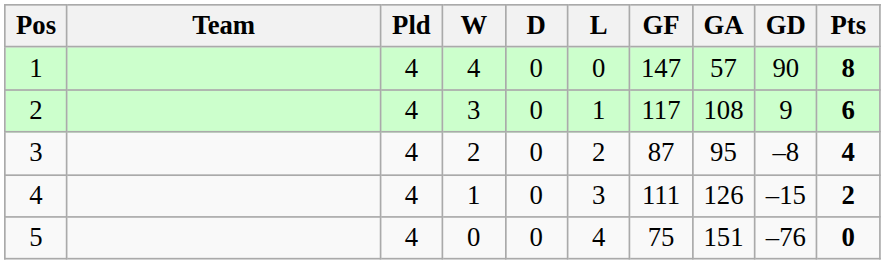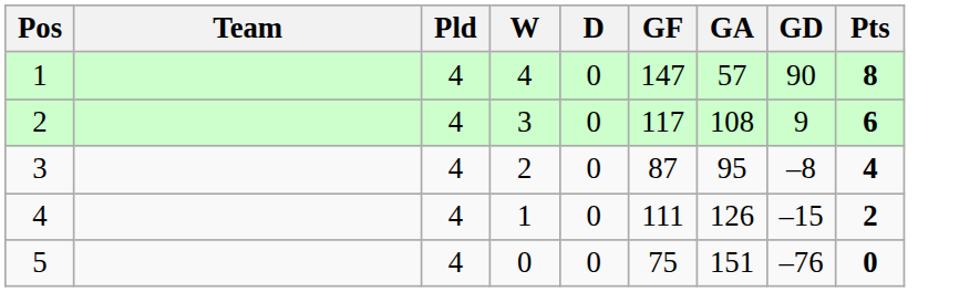 <table class="wikitable" style="text-align: center;">
 <tr>
 <th width="30">Pos</th>
 <th width="180">Team</th>
 <th width="30">Pld</th>
 <th width="30">W</th>
 <th width="30">D</th>
-<th width="30">L</th>
 <th width="30">GF</th>
 <th width="30">GA</th>
 <th width="30">GD</th>
 <th width="30">Pts</th>
 </tr>
 <tr bgcolor=#ccffcc>
 <td>1</td>
 <td align="left"></td>
 <td>4</td>
 <td>4</td>
-<td>0</td>
 <td>0</td>
 <td>147</td>
 <td>57</td>
 <td>90</td>
 <td><strong>8</strong></td>
 </tr>
 <tr bgcolor=#ccffcc>
 <td>2</td>
 <td align="left"></td>
 <td>4</td>
 <td>3</td>
 <td>0</td>
-<td>1</td>
 <td>117</td>
 <td>108</td>
 <td>9</td>
 <td><strong>6</strong></td>
 </tr>
 <tr>
 <td>3</td>
 <td align="left"></td>
 <td>4</td>
 <td>2</td>
 <td>0</td>
-<td>2</td>
 <td>87</td>
 <td>95</td>
 <td>–8</td>
 <td><strong>4</strong></td>
 </tr>
 <tr>
 <td>4</td>
 <td align="left"></td>
 <td>4</td>
 <td>1</td>
 <td>0</td>
-<td>3</td>
 <td>111</td>
 <td>126</td>
 <td>–15</td>
 <td><strong>2</strong></td>
 </tr>
 <tr>
 <td>5</td>
 <td align="left"></td>
 <td>4</td>
 <td>0</td>
 <td>0</td>
-<td>4</td>
 <td>75</td>
 <td>151</td>
 <td>–76</td>
 <td><strong>0</strong></td>
 </tr>
 </table>
